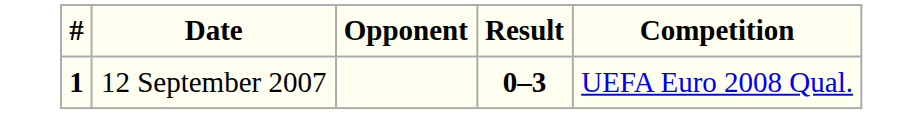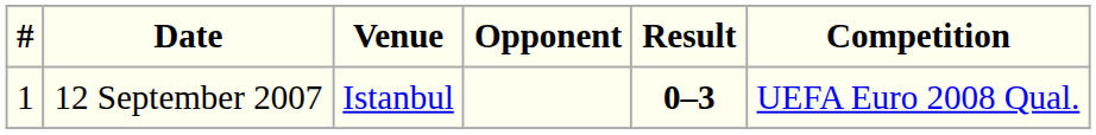 <table border=1 align=center cellpadding=4 cellspacing=2 style="background: ivory; font-size: 95%; border: 1px #aaaaaa solid; border-collapse: collapse; clear:center">
 <tr>
 <th>#</th>
 <th>Date</th>
+<th>Venue</th>
 <th>Opponent</th>
 <th>Result</th>
 <th>Competition</th>
 </tr>
 <tr>
-<td><strong>1</strong></td>
+<td>1</td>
 <td>12 September 2007</td>
+<td><a href='#'>Istanbul</a></td>
 <td></td>
 <td align="center"><strong>0–3</strong></td>
 <td><a href='#'>UEFA Euro 2008 Qual.</a></td>
 </tr>
 </table>
